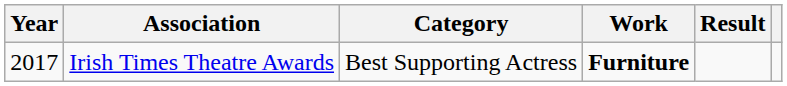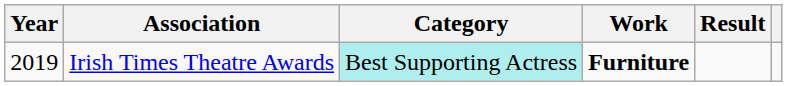 <table class="wikitable sortable">
 <tr>
 <th>Year</th>
 <th>Association</th>
 <th>Category</th>
 <th>Work</th>
 <th>Result</th>
 <th class="unsortable"></th>
 </tr>
 <tr>
-<td>2017</td>
+<td>2019</td>
 <td><a href='#'>Irish Times Theatre Awards</a></td>
-<td>Best Supporting Actress</td>
+<td style="background: paleturquoise;">Best Supporting Actress</td>
 <td><strong>Furniture</strong></td>
 <td></td>
 <td></td>
 </tr>
 </table>
